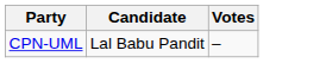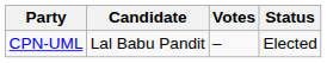 <table class="wikitable">
 <tr>
 <th>Party</th>
 <th>Candidate</th>
 <th>Votes</th>
+<th>Status</th>
 </tr>
 <tr>
 <td><a href='#'>CPN-UML</a></td>
 <td>Lal Babu Pandit</td>
 <td>–</td>
+<td>Elected</td>
 </tr>
 </table>
